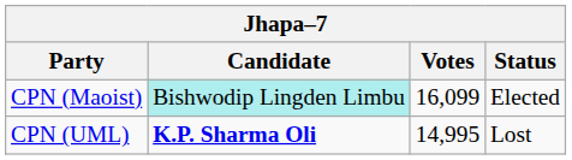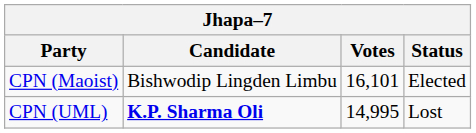 <table class="wikitable">
 <tr>
 <th colspan="4">Jhapa–7</th>
 </tr>
 <tr>
 <th>Party</th>
 <th>Candidate</th>
 <th>Votes</th>
 <th>Status</th>
 </tr>
 <tr>
 <td><a href='#'>CPN (Maoist)</a></td>
-<td style="background: paleturquoise;">Bishwodip Lingden Limbu</td>
-<td>16,099</td>
+<td>Bishwodip Lingden Limbu</td>
+<td>16,101</td>
 <td>Elected</td>
 </tr>
 <tr>
 <td><a href='#'>CPN (UML)</a></td>
 <td><strong><a href='#'>K.P. Sharma Oli</a></strong></td>
 <td>14,995</td>
 <td>Lost</td>
 </tr>
 </table>
